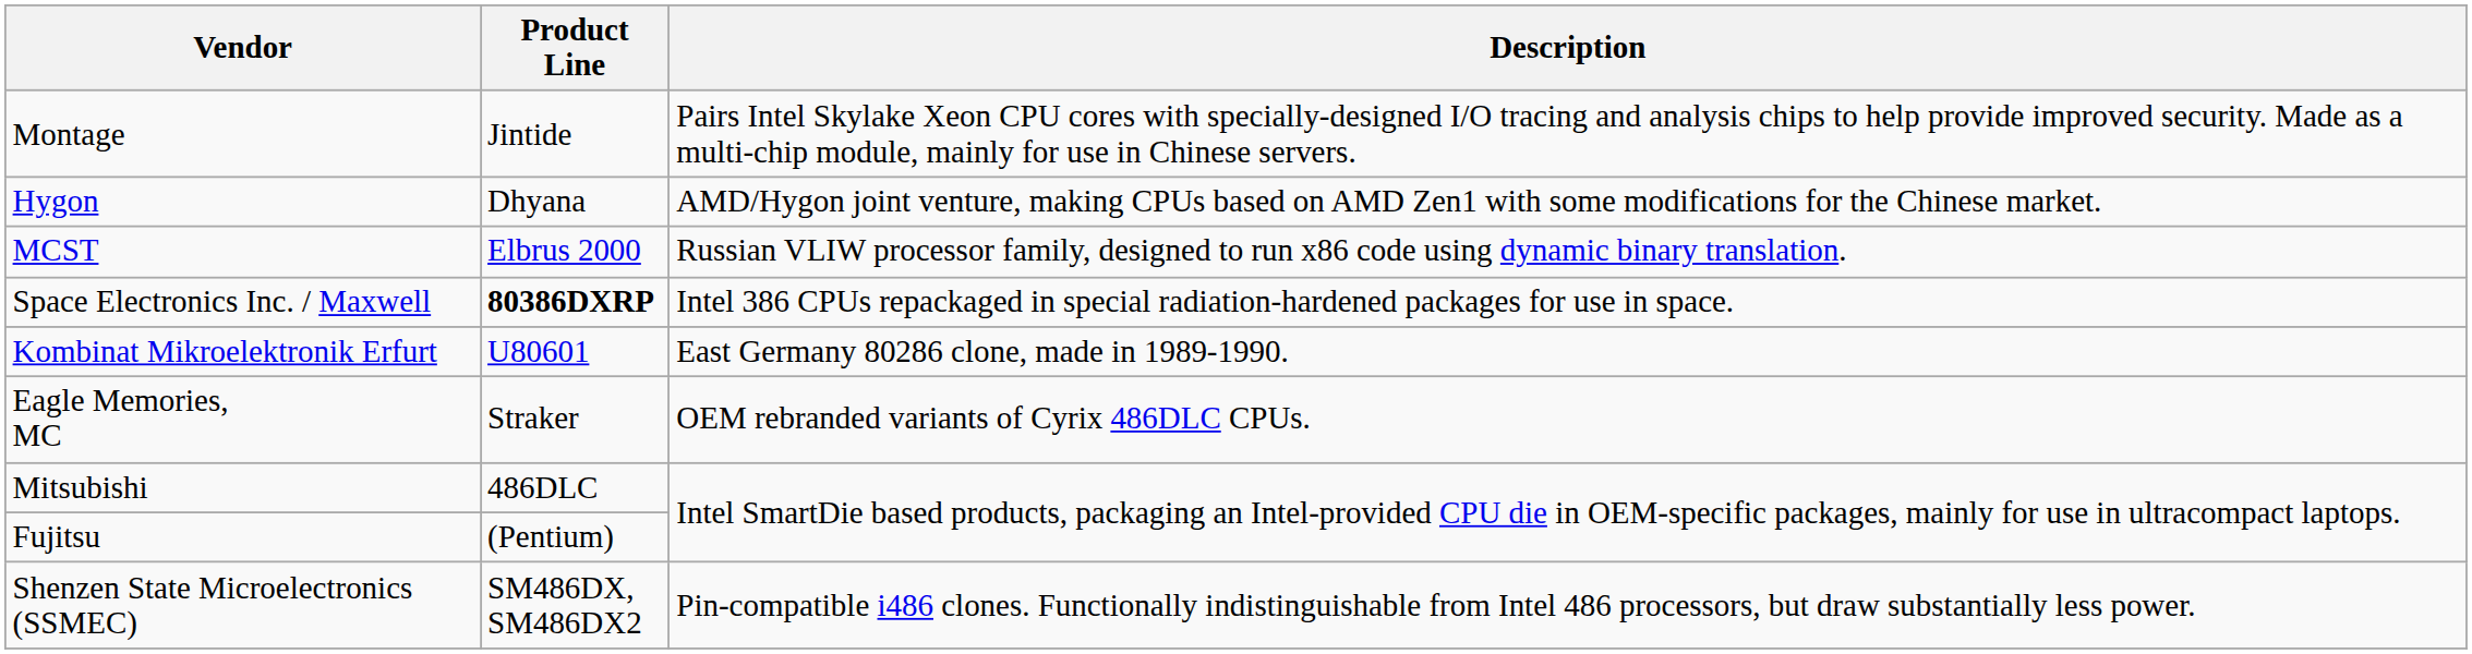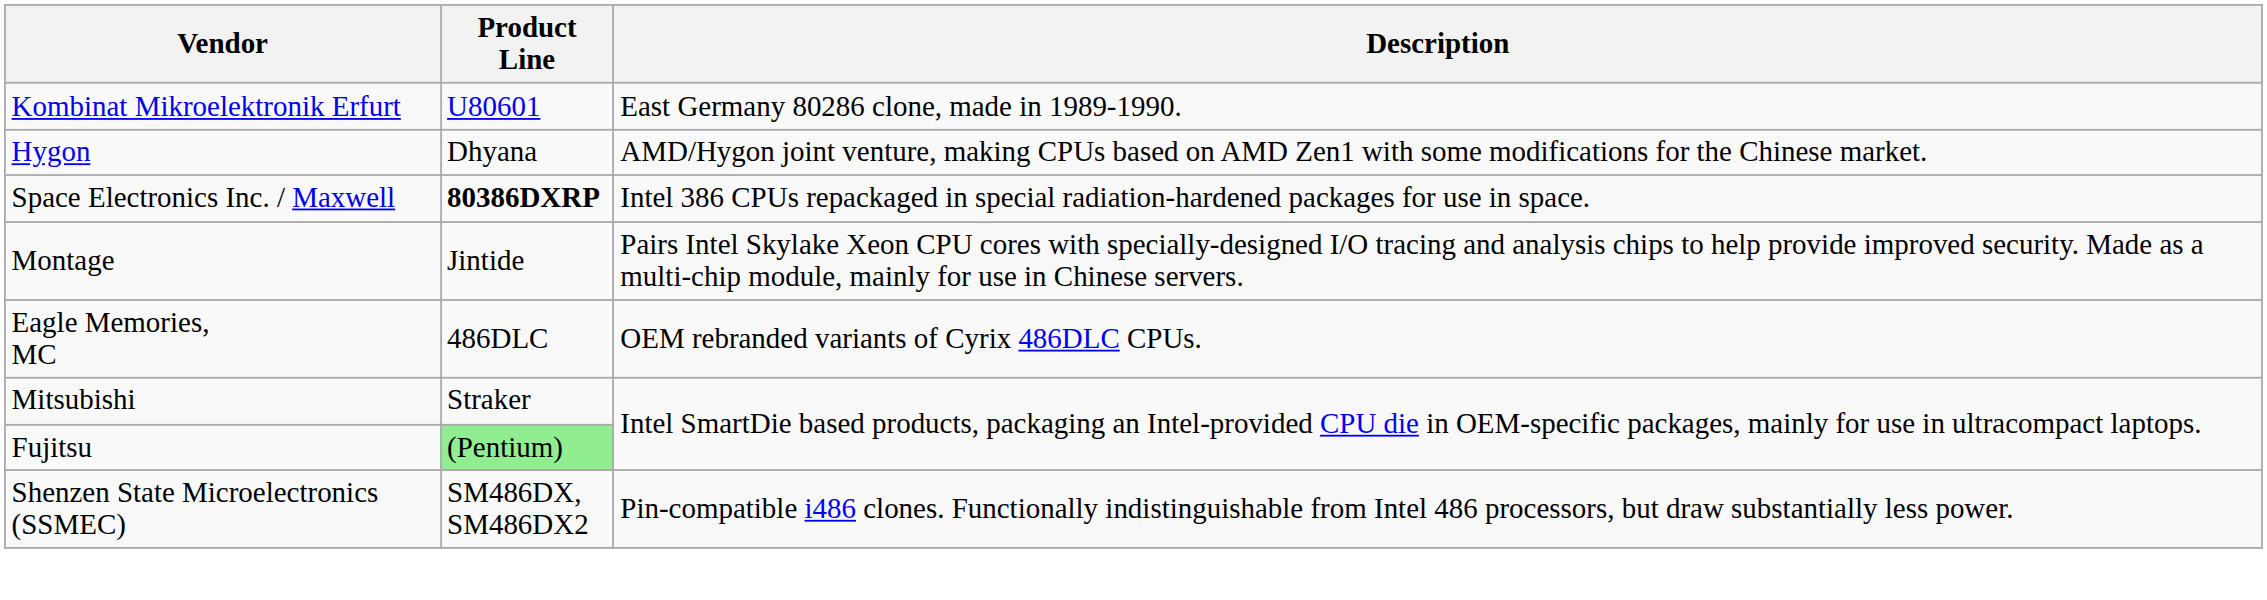 <table class="wikitable">
 <tr>
 <th>Vendor</th>
 <th>Product Line</th>
 <th>Description</th>
 </tr>
 <tr>
-<td>Montage</td>
-<td>Jintide</td>
-<td>Pairs Intel Skylake Xeon CPU cores with specially-designed I/O tracing and analysis chips to help provide improved security. Made as a multi-chip module, mainly for use in Chinese servers.</td>
+<td><a href='#'>Kombinat Mikroelektronik Erfurt</a></td>
+<td><a href='#'>U80601</a></td>
+<td>East Germany 80286 clone, made in 1989-1990.</td>
 </tr>
 <tr>
 <td><a href='#'>Hygon</a></td>
 <td>Dhyana</td>
 <td>AMD/Hygon joint venture, making CPUs based on AMD Zen1 with some modifications for the Chinese market.</td>
 </tr>
 <tr>
-<td><a href='#'>MCST</a></td>
-<td><a href='#'>Elbrus 2000</a></td>
-<td>Russian VLIW processor family, designed to run x86 code using <a href='#'>dynamic binary translation</a>.</td>
-</tr>
-<tr>
 <td>Space Electronics Inc. / <a href='#'>Maxwell</a></td>
 <td><strong>80386DXRP</strong></td>
 <td>Intel 386 CPUs repackaged in special radiation-hardened packages for use in space.</td>
 </tr>
 <tr>
-<td><a href='#'>Kombinat Mikroelektronik Erfurt</a></td>
-<td><a href='#'>U80601</a></td>
-<td>East Germany 80286 clone, made in 1989-1990.</td>
+<td>Montage</td>
+<td>Jintide</td>
+<td>Pairs Intel Skylake Xeon CPU cores with specially-designed I/O tracing and analysis chips to help provide improved security. Made as a multi-chip module, mainly for use in Chinese servers.</td>
 </tr>
 <tr>
 <td>Eagle Memories,<br>MC</td>
-<td>Straker</td>
+<td>486DLC</td>
 <td>OEM rebranded variants of Cyrix <a href='#'>486DLC</a> CPUs.</td>
 </tr>
 <tr>
 <td>Mitsubishi</td>
-<td>486DLC</td>
+<td>Straker</td>
 <td rowspan=2>Intel SmartDie based products, packaging an Intel-provided <a href='#'>CPU die</a> in OEM-specific packages, mainly for use in ultracompact laptops.</td>
 </tr>
 <tr>
 <td>Fujitsu</td>
-<td>(Pentium)</td>
+<td style="background: lightgreen;">(Pentium)</td>
 </tr>
 <tr>
 <td>Shenzen State Microelectronics (SSMEC)</td>
 <td>SM486DX,<br>SM486DX2</td>
 <td>Pin-compatible <a href='#'>i486</a> clones. Functionally indistinguishable from Intel 486 processors, but draw substantially less power.</td>
 </tr>
 </table>
